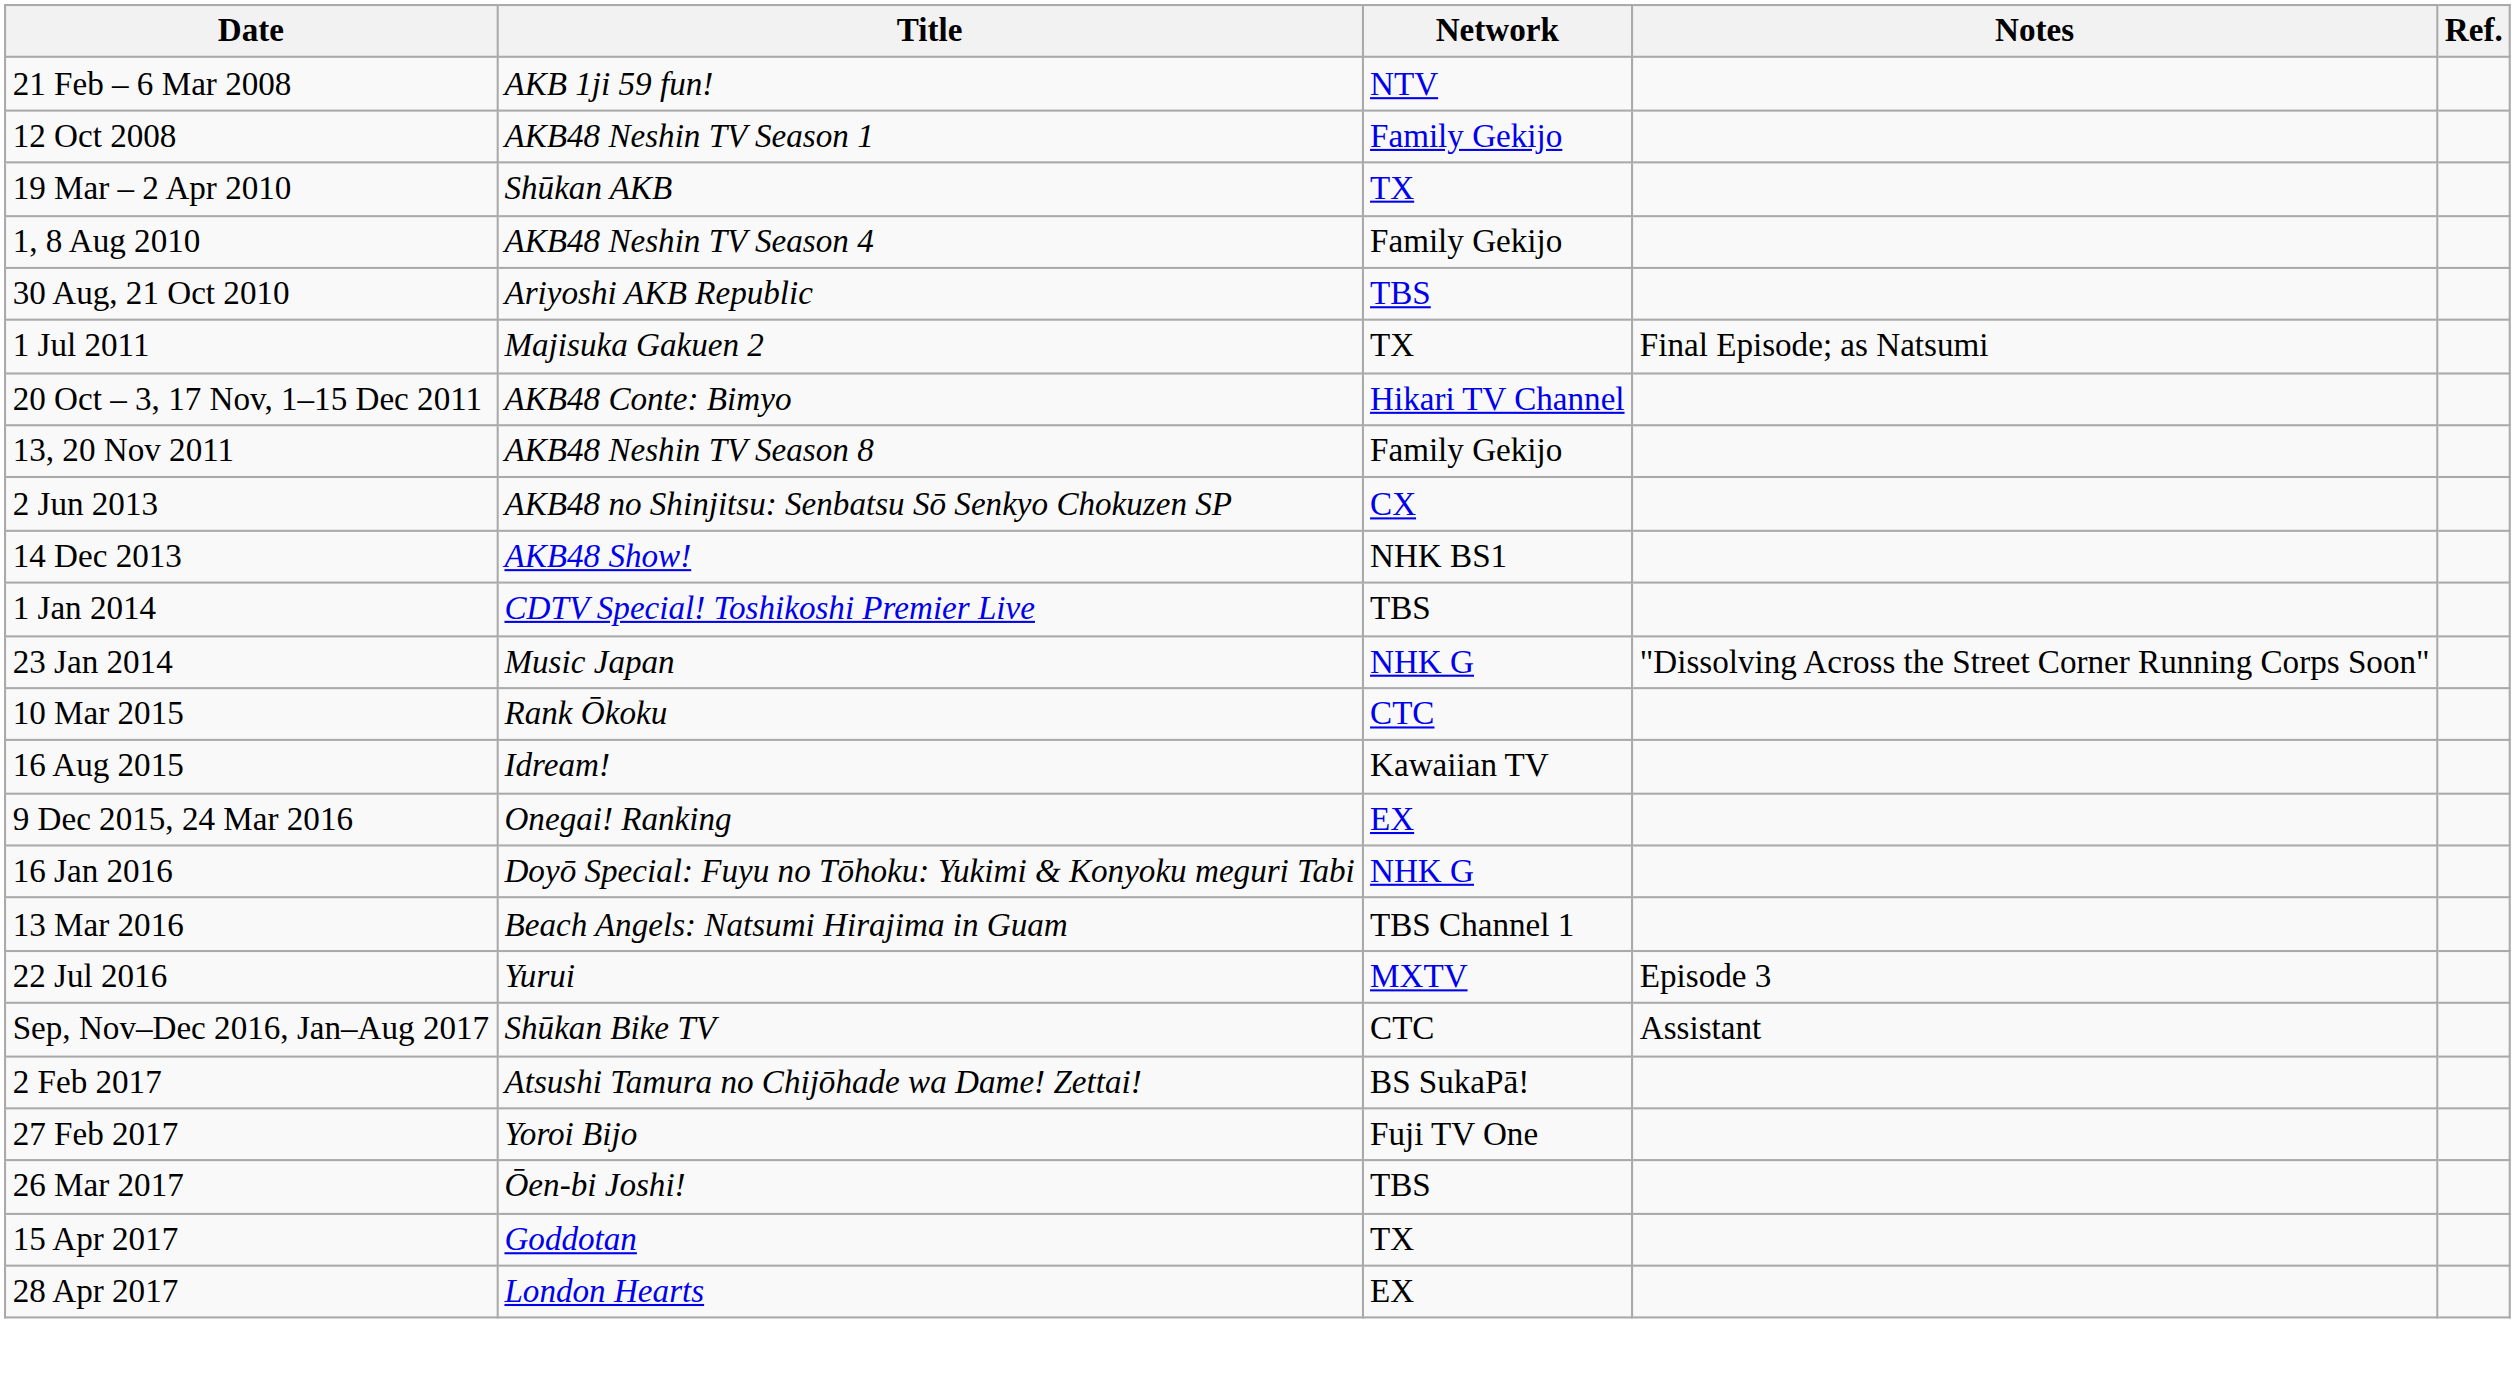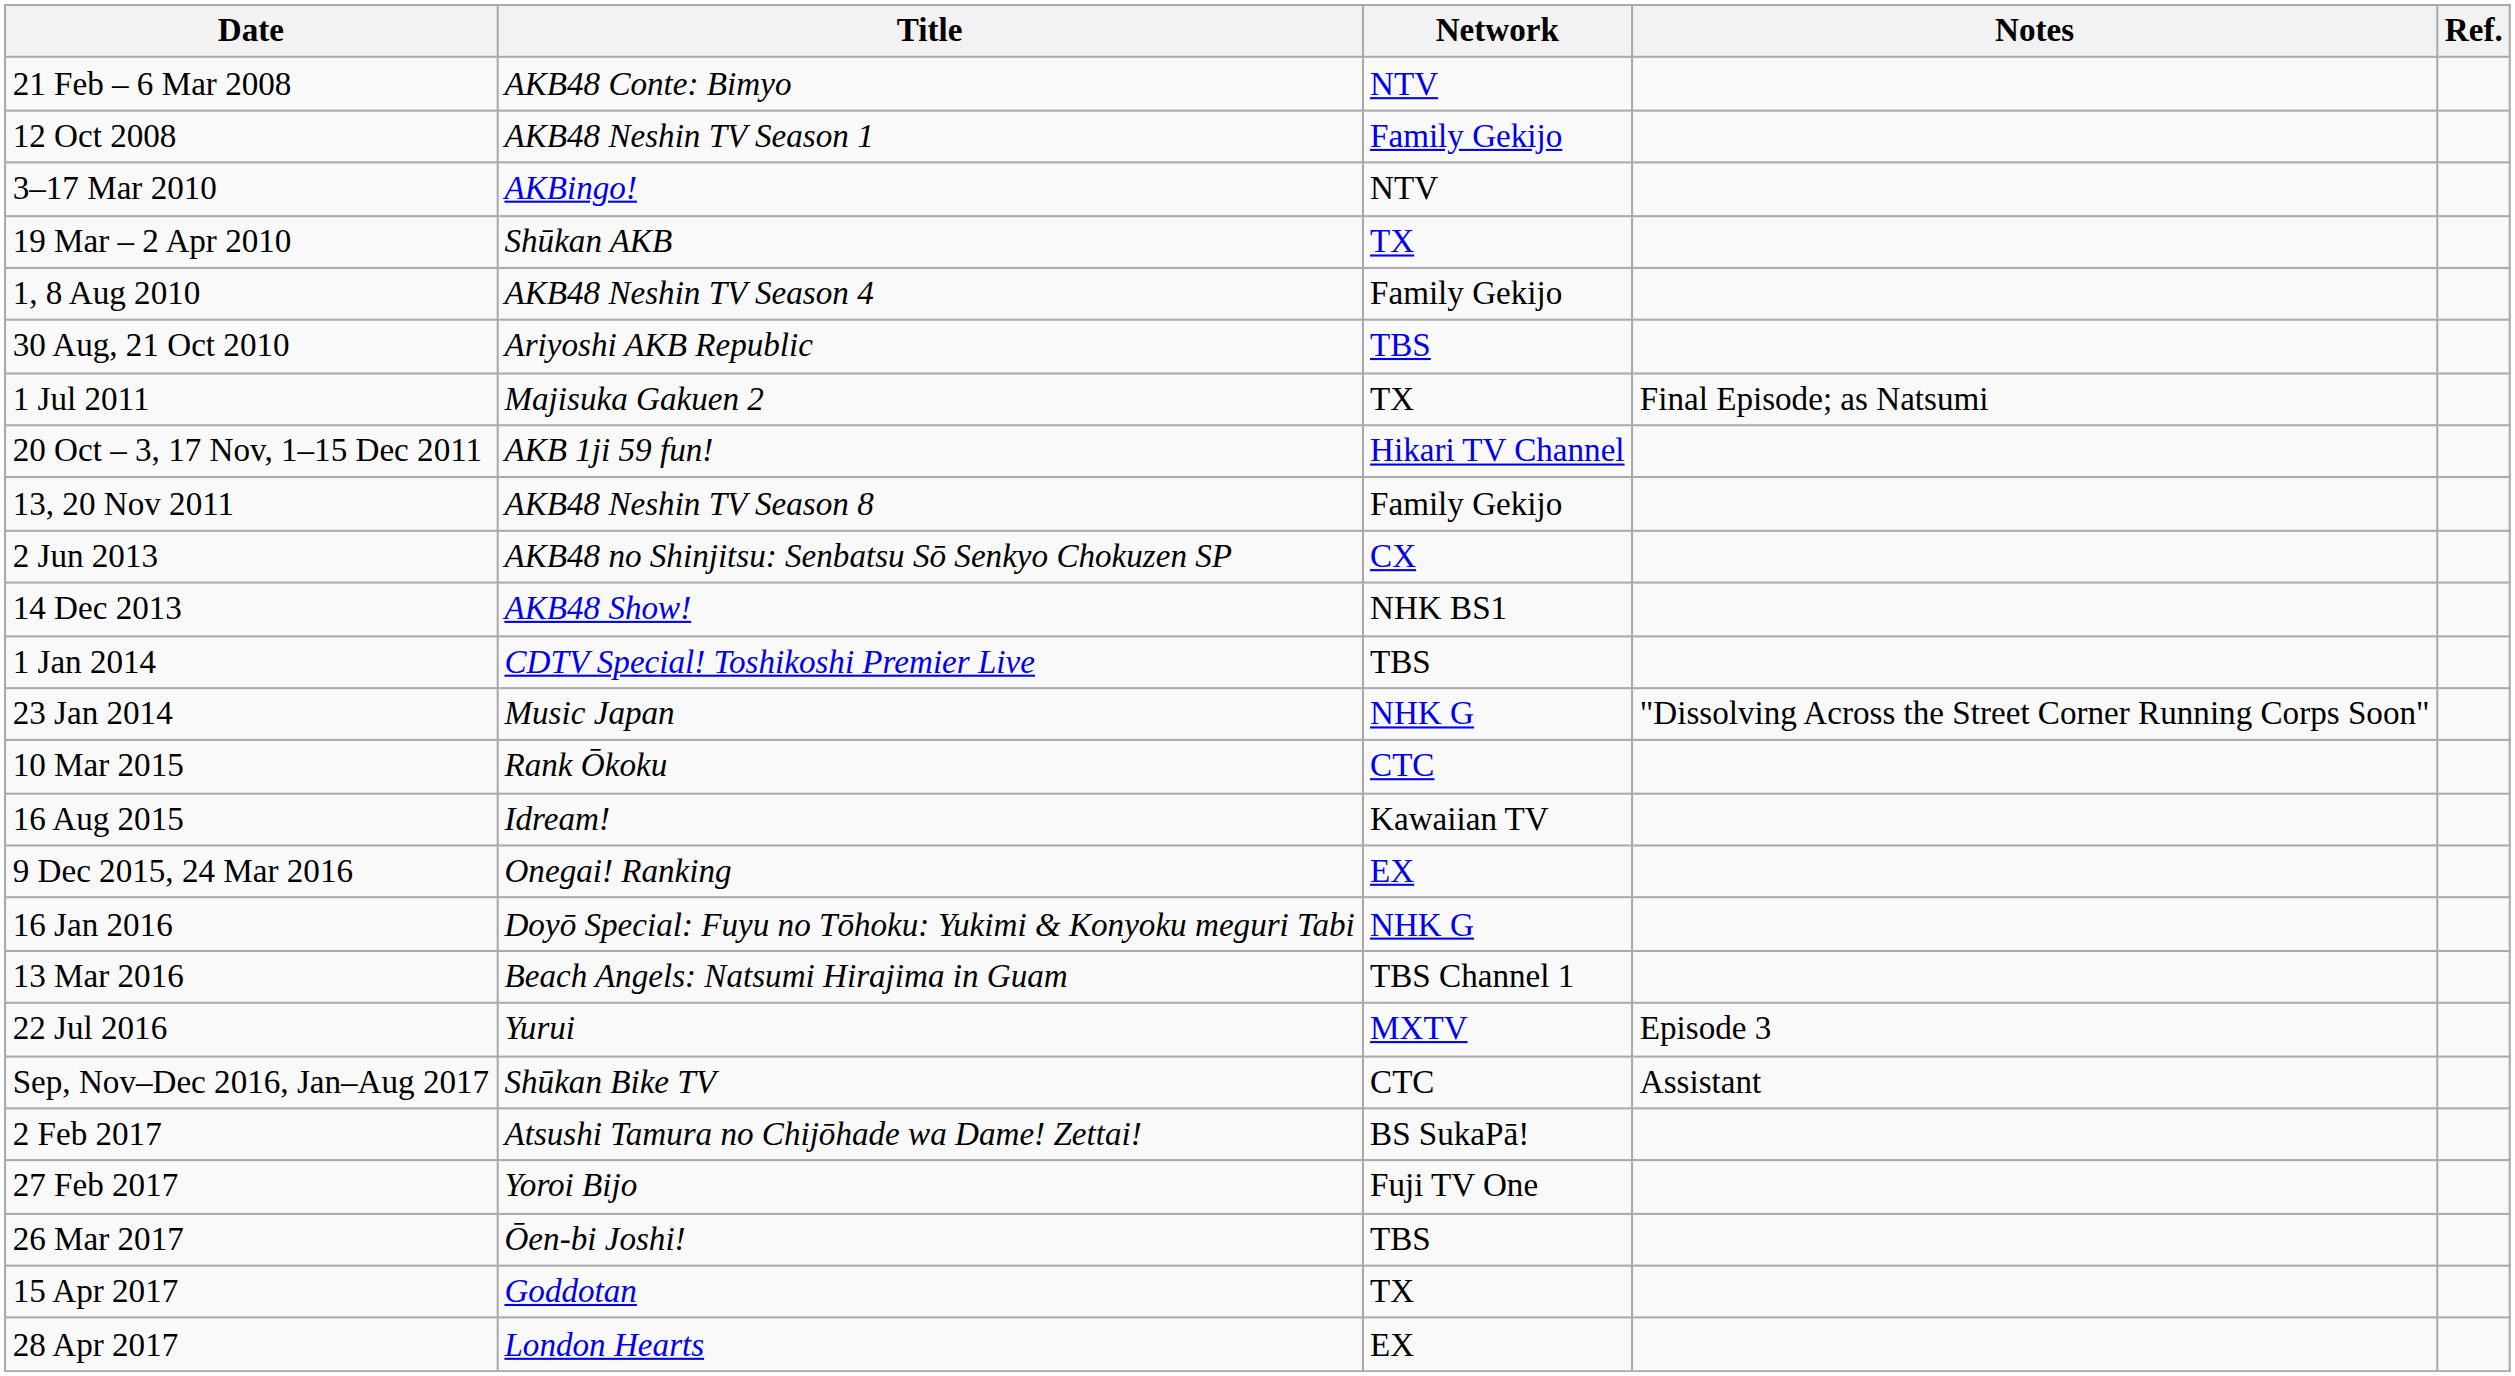 <table class="wikitable">
 <tr>
 <th>Date</th>
 <th>Title</th>
 <th>Network</th>
 <th>Notes</th>
 <th>Ref.</th>
 </tr>
 <tr>
 <td>21 Feb – 6 Mar 2008</td>
-<td><em>AKB 1ji 59 fun!</em></td>
+<td><em>AKB48 Conte: Bimyo</em></td>
 <td><a href='#'>NTV</a></td>
 <td></td>
 <td></td>
 </tr>
 <tr>
 <td>12 Oct 2008</td>
 <td><em>AKB48 Neshin TV Season 1</em></td>
 <td><a href='#'>Family Gekijo</a></td>
+<td></td>
+<td></td>
+</tr>
+<tr>
+<td>3–17 Mar 2010</td>
+<td><em><a href='#'>AKBingo!</a></em></td>
+<td>NTV</td>
 <td></td>
 <td></td>
 </tr>
 <tr>
 <td>19 Mar – 2 Apr 2010</td>
 <td><em>Shūkan AKB</em></td>
 <td><a href='#'>TX</a></td>
 <td></td>
 <td></td>
 </tr>
 <tr>
 <td>1, 8 Aug 2010</td>
 <td><em>AKB48 Neshin TV Season 4</em></td>
 <td>Family Gekijo</td>
 <td></td>
 <td></td>
 </tr>
 <tr>
 <td>30 Aug, 21 Oct 2010</td>
 <td><em>Ariyoshi AKB Republic</em></td>
 <td><a href='#'>TBS</a></td>
 <td></td>
 <td></td>
 </tr>
 <tr>
 <td>1 Jul 2011</td>
 <td><em>Majisuka Gakuen 2</em></td>
 <td>TX</td>
 <td>Final Episode; as Natsumi</td>
 <td></td>
 </tr>
 <tr>
 <td>20 Oct – 3, 17 Nov, 1–15 Dec 2011</td>
-<td><em>AKB48 Conte: Bimyo</em></td>
+<td><em>AKB 1ji 59 fun!</em></td>
 <td><a href='#'>Hikari TV Channel</a></td>
 <td></td>
 <td></td>
 </tr>
 <tr>
 <td>13, 20 Nov 2011</td>
 <td><em>AKB48 Neshin TV Season 8</em></td>
 <td>Family Gekijo</td>
 <td></td>
 <td></td>
 </tr>
 <tr>
 <td>2 Jun 2013</td>
 <td><em>AKB48 no Shinjitsu: Senbatsu Sō Senkyo Chokuzen SP</em></td>
 <td><a href='#'>CX</a></td>
 <td></td>
 <td></td>
 </tr>
 <tr>
 <td>14 Dec 2013</td>
 <td><em><a href='#'>AKB48 Show!</a></em></td>
 <td>NHK BS1</td>
 <td></td>
 <td></td>
 </tr>
 <tr>
 <td>1 Jan 2014</td>
 <td><em><a href='#'>CDTV Special! Toshikoshi Premier Live</a></em></td>
 <td>TBS</td>
 <td></td>
 <td></td>
 </tr>
 <tr>
 <td>23 Jan 2014</td>
 <td><em>Music Japan</em></td>
 <td><a href='#'>NHK G</a></td>
 <td>"Dissolving Across the Street Corner Running Corps Soon"</td>
 <td></td>
 </tr>
 <tr>
 <td>10 Mar 2015</td>
 <td><em>Rank Ōkoku</em></td>
 <td><a href='#'>CTC</a></td>
 <td></td>
 <td></td>
 </tr>
 <tr>
 <td>16 Aug 2015</td>
 <td><em>Idream!</em></td>
 <td>Kawaiian TV</td>
 <td></td>
 <td></td>
 </tr>
 <tr>
 <td>9 Dec 2015, 24 Mar 2016</td>
 <td><em>Onegai! Ranking</em></td>
 <td><a href='#'>EX</a></td>
 <td></td>
 <td></td>
 </tr>
 <tr>
 <td>16 Jan 2016</td>
 <td><em>Doyō Special: Fuyu no Tōhoku: Yukimi & Konyoku meguri Tabi</em></td>
 <td><a href='#'>NHK G</a></td>
 <td></td>
 <td></td>
 </tr>
 <tr>
 <td>13 Mar 2016</td>
 <td><em>Beach Angels: Natsumi Hirajima in Guam</em></td>
 <td>TBS Channel 1</td>
 <td></td>
 <td></td>
 </tr>
 <tr>
 <td>22 Jul 2016</td>
 <td><em>Yurui</em></td>
 <td><a href='#'>MXTV</a></td>
 <td>Episode 3</td>
 <td></td>
 </tr>
 <tr>
 <td>Sep, Nov–Dec 2016, Jan–Aug 2017</td>
 <td><em>Shūkan Bike TV</em></td>
 <td>CTC</td>
 <td>Assistant</td>
 <td></td>
 </tr>
 <tr>
 <td>2 Feb 2017</td>
 <td><em>Atsushi Tamura no Chijōhade wa Dame! Zettai!</em></td>
 <td>BS SukaPā!</td>
 <td></td>
 <td></td>
 </tr>
 <tr>
 <td>27 Feb 2017</td>
 <td><em>Yoroi Bijo</em></td>
 <td>Fuji TV One</td>
 <td></td>
 <td></td>
 </tr>
 <tr>
 <td>26 Mar 2017</td>
 <td><em>Ōen-bi Joshi!</em></td>
 <td>TBS</td>
 <td></td>
 <td></td>
 </tr>
 <tr>
 <td>15 Apr 2017</td>
 <td><em><a href='#'>Goddotan</a></em></td>
 <td>TX</td>
 <td></td>
 <td></td>
 </tr>
 <tr>
 <td>28 Apr 2017</td>
 <td><em><a href='#'>London Hearts</a></em></td>
 <td>EX</td>
 <td></td>
 <td></td>
 </tr>
 </table>
